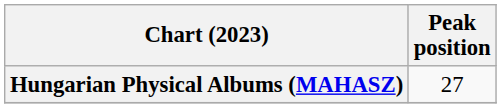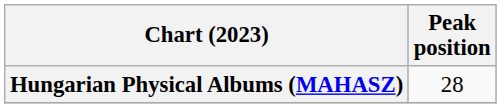 <table class="wikitable sortable plainrowheaders" style="text-align:center">
 <tr>
 <th scope="col">Chart (2023)</th>
 <th scope="col">Peak<br>position</th>
 </tr>
 <tr>
 <th scope="row">Hungarian Physical Albums (<a href='#'>MAHASZ</a>)</th>
-<td>27</td>
+<td>28</td>
 </tr>
 <tr>
 </tr>
 </table>
